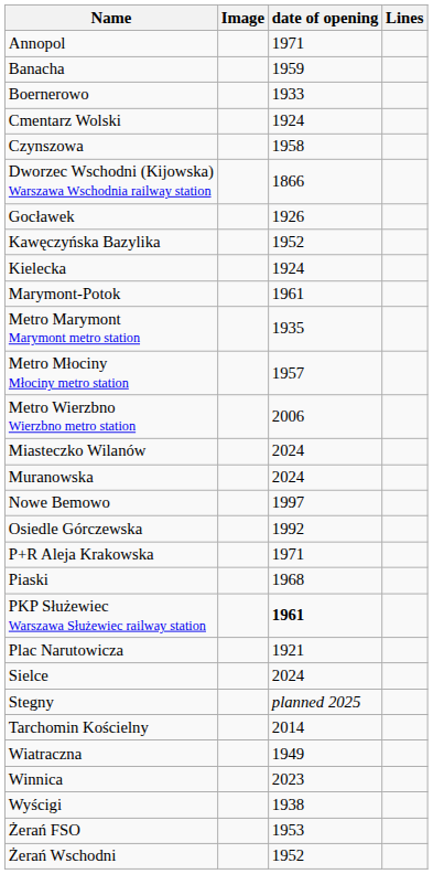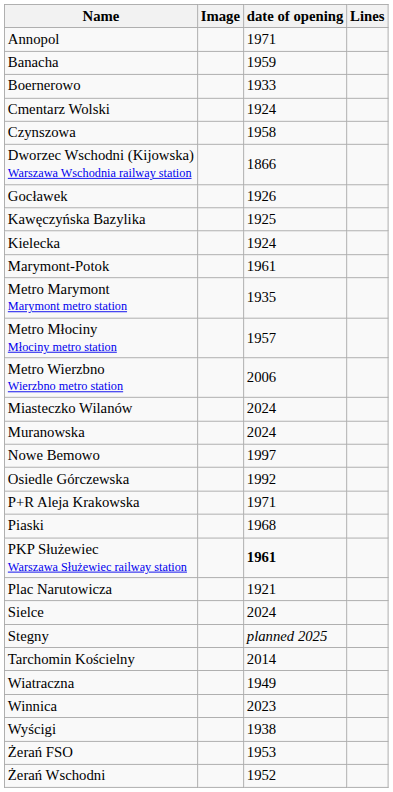 <table class="wikitable">
 <tr>
 <th>Name</th>
 <th>Image</th>
 <th>date of opening</th>
 <th>Lines</th>
 </tr>
 <tr>
 <td>Annopol</td>
 <td></td>
 <td>1971</td>
 <td>  </td>
 </tr>
 <tr>
 <td>Banacha</td>
 <td></td>
 <td>1959</td>
 <td>  </td>
 </tr>
 <tr>
 <td>Boernerowo</td>
 <td></td>
 <td>1933</td>
 <td></td>
 </tr>
 <tr>
 <td>Cmentarz Wolski</td>
 <td></td>
 <td>1924</td>
 <td>  </td>
 </tr>
 <tr>
 <td>Czynszowa</td>
 <td></td>
 <td>1958</td>
 <td></td>
 </tr>
 <tr>
 <td>Dworzec Wschodni (Kijowska) <br> <small><a href='#'>Warszawa Wschodnia railway station</a></small></td>
 <td></td>
 <td>1866</td>
 <td></td>
 </tr>
 <tr>
 <td>Gocławek</td>
 <td></td>
 <td>1926</td>
 <td>   </td>
 </tr>
 <tr>
 <td>Kawęczyńska Bazylika</td>
 <td></td>
-<td>1952</td>
+<td>1925</td>
 <td> </td>
 </tr>
 <tr>
 <td>Kielecka</td>
 <td></td>
 <td>1924</td>
 <td></td>
 </tr>
 <tr>
 <td>Marymont-Potok</td>
 <td></td>
 <td>1961</td>
 <td></td>
 </tr>
 <tr>
 <td>Metro Marymont<br> <small><a href='#'>Marymont metro station</a></small></td>
 <td></td>
 <td>1935</td>
 <td>  </td>
 </tr>
 <tr>
 <td>Metro Młociny<br> <small><a href='#'>Młociny metro station</a></small></td>
 <td></td>
 <td>1957</td>
 <td>   </td>
 </tr>
 <tr>
 <td>Metro Wierzbno<br> <small><a href='#'>Wierzbno metro station</a></small></td>
 <td></td>
 <td>2006</td>
 <td></td>
 </tr>
 <tr>
 <td>Miasteczko Wilanów</td>
 <td></td>
 <td>2024</td>
 <td> </td>
 </tr>
 <tr>
 <td>Muranowska</td>
 <td></td>
 <td>2024</td>
 <td></td>
 </tr>
 <tr>
 <td>Nowe Bemowo</td>
 <td></td>
 <td>1997</td>
 <td>  </td>
 </tr>
 <tr>
 <td>Osiedle Górczewska</td>
 <td></td>
 <td>1992</td>
 <td> </td>
 </tr>
 <tr>
 <td>P+R Aleja Krakowska</td>
 <td></td>
 <td>1971</td>
 <td>  </td>
 </tr>
 <tr>
 <td>Piaski</td>
 <td></td>
 <td>1968</td>
 <td> </td>
 </tr>
 <tr>
 <td>PKP Służewiec<br> <small><a href='#'>Warszawa Służewiec railway station</a></small></td>
 <td></td>
 <td><strong>1961</strong></td>
 <td>  </td>
 </tr>
 <tr>
 <td>Plac Narutowicza</td>
 <td></td>
 <td>1921</td>
 <td>  </td>
 </tr>
 <tr>
 <td>Sielce</td>
 <td></td>
 <td>2024</td>
 <td></td>
 </tr>
 <tr>
 <td>Stegny</td>
 <td></td>
 <td><em>planned 2025</em></td>
 <td></td>
 </tr>
 <tr>
 <td>Tarchomin Kościelny</td>
 <td></td>
 <td>2014</td>
 <td></td>
 </tr>
 <tr>
 <td>Wiatraczna</td>
 <td></td>
 <td>1949</td>
 <td>  </td>
 </tr>
 <tr>
 <td>Winnica</td>
 <td></td>
 <td>2023</td>
 <td> </td>
 </tr>
 <tr>
 <td>Wyścigi</td>
 <td></td>
 <td>1938</td>
 <td> </td>
 </tr>
 <tr>
 <td>Żerań FSO</td>
 <td></td>
 <td>1953</td>
 <td> </td>
 </tr>
 <tr>
 <td>Żerań Wschodni</td>
 <td></td>
 <td>1952</td>
 <td> </td>
 </tr>
 </table>
